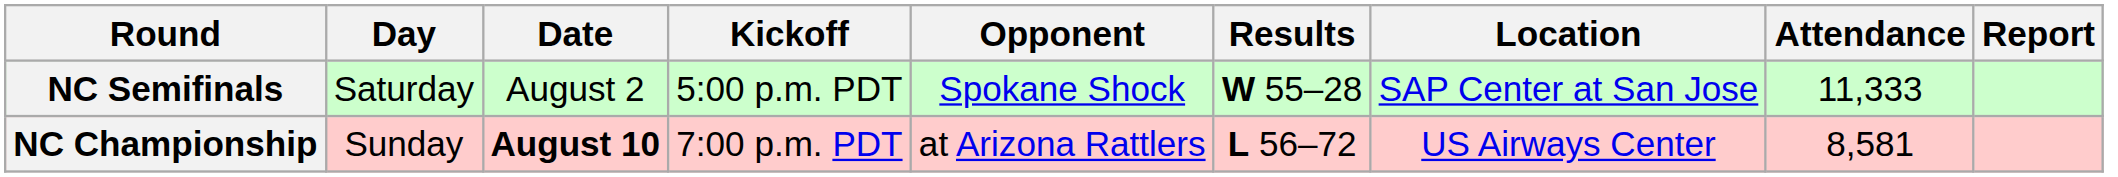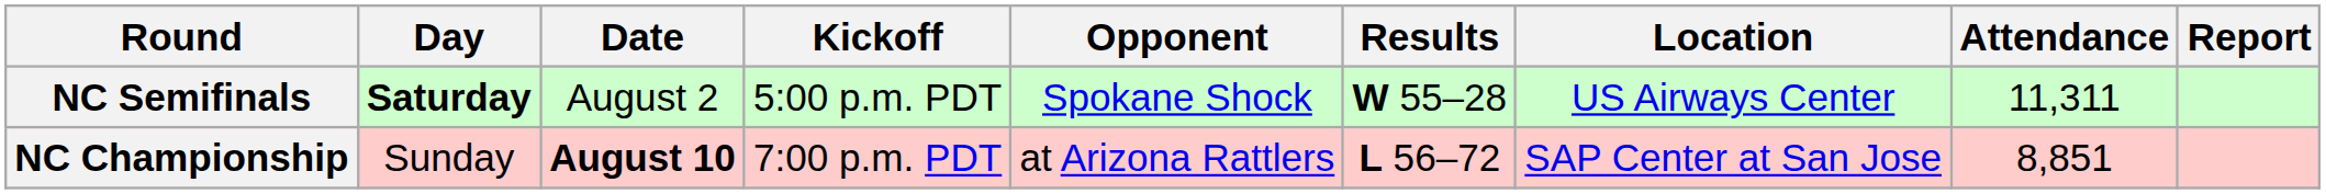 <table class="wikitable" style="font-size: 95%;">
 <tr>
 <th>Round</th>
 <th>Day</th>
 <th>Date</th>
 <th>Kickoff</th>
 <th>Opponent</th>
 <th>Results</th>
 <th>Location</th>
 <th>Attendance</th>
 <th>Report</th>
 </tr>
 <tr style= background:#ccffcc>
 <th align="center">NC Semifinals</th>
-<td align="center">Saturday</td>
+<td align="center"><strong>Saturday</strong></td>
 <td align="center">August 2</td>
 <td align="center">5:00 p.m. PDT</td>
 <td align="center"><a href='#'>Spokane Shock</a></td>
 <td align="center"><strong>W</strong> 55–28</td>
-<td align="center"><a href='#'>SAP Center at San Jose</a></td>
-<td align="center">11,333</td>
+<td align="center"><a href='#'>US Airways Center</a></td>
+<td align="center">11,311</td>
 <td align="center"></td>
 </tr>
 <tr style= background:#ffcccc>
 <th align="center">NC Championship</th>
 <td align="center">Sunday</td>
 <td align="center"><strong>August 10</strong></td>
 <td align="center">7:00 p.m. <a href='#'>PDT</a></td>
 <td align="center">at <a href='#'>Arizona Rattlers</a></td>
 <td align="center"><strong>L</strong> 56–72</td>
-<td align="center"><a href='#'>US Airways Center</a></td>
-<td align="center">8,581</td>
+<td align="center"><a href='#'>SAP Center at San Jose</a></td>
+<td align="center">8,851</td>
 <td align="center"></td>
 </tr>
 </table>
